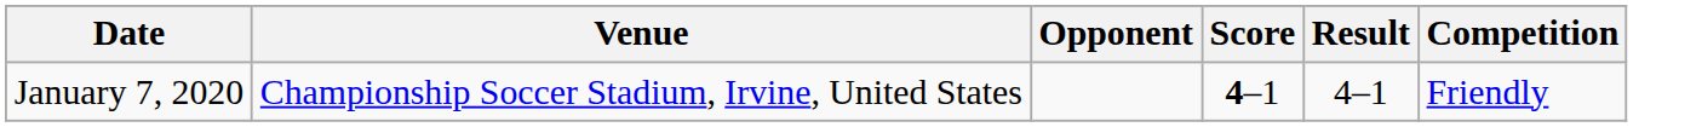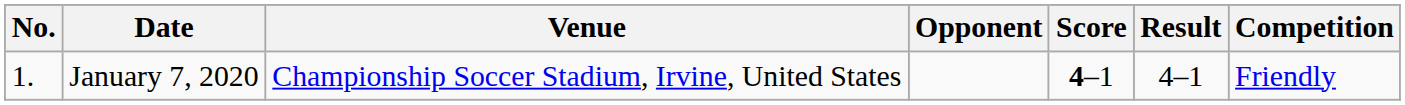 <table class="wikitable">
 <tr>
+<th>No.</th>
 <th>Date</th>
 <th>Venue</th>
 <th>Opponent</th>
 <th>Score</th>
 <th>Result</th>
 <th>Competition</th>
 </tr>
 <tr>
+<td>1.</td>
 <td>January 7, 2020</td>
 <td><a href='#'>Championship Soccer Stadium</a>, <a href='#'>Irvine</a>, United States</td>
 <td></td>
 <td align=center><strong>4</strong>–1</td>
 <td align=center>4–1</td>
 <td><a href='#'>Friendly</a></td>
 </tr>
 </table>
